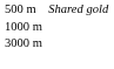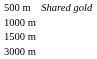 <table>
 <tr>
 <td rowspan=2>500 m<br></td>
 <td></td>
 <td rowspan=2><em>Shared gold</em></td>
 <td rowspan=2></td>
 </tr>
 <tr>
 <td></td>
 </tr>
 <tr>
 <td>1000 m<br></td>
 <td></td>
 <td></td>
 <td></td>
 </tr>
 <tr>
+<td>1500 m<br></td>
+<td></td>
+<td></td>
+<td></td>
+</tr>
+<tr>
 <td>3000 m<br></td>
 <td></td>
 <td></td>
 <td></td>
 </tr>
 </table>
